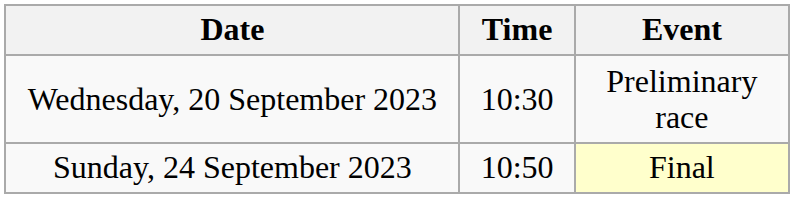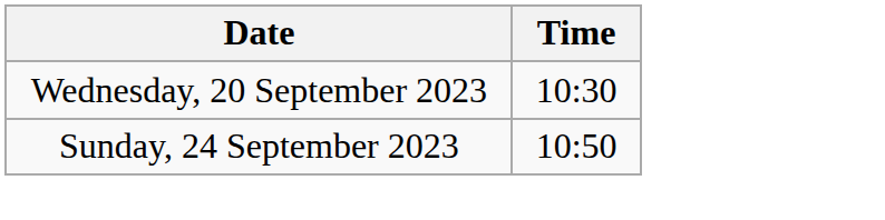 <table class = "wikitable" style="text-align:center;">
 <tr>
 <th width=220>Date</th>
 <th width=50>Time</th>
-<th width=100>Event</th>
 </tr>
 <tr>
 <td>Wednesday, 20 September 2023</td>
 <td>10:30</td>
-<td>Preliminary race</td>
 </tr>
 <tr>
 <td>Sunday, 24 September 2023</td>
 <td>10:50</td>
-<td bgcolor=ffffcc>Final</td>
 </tr>
 </table>
